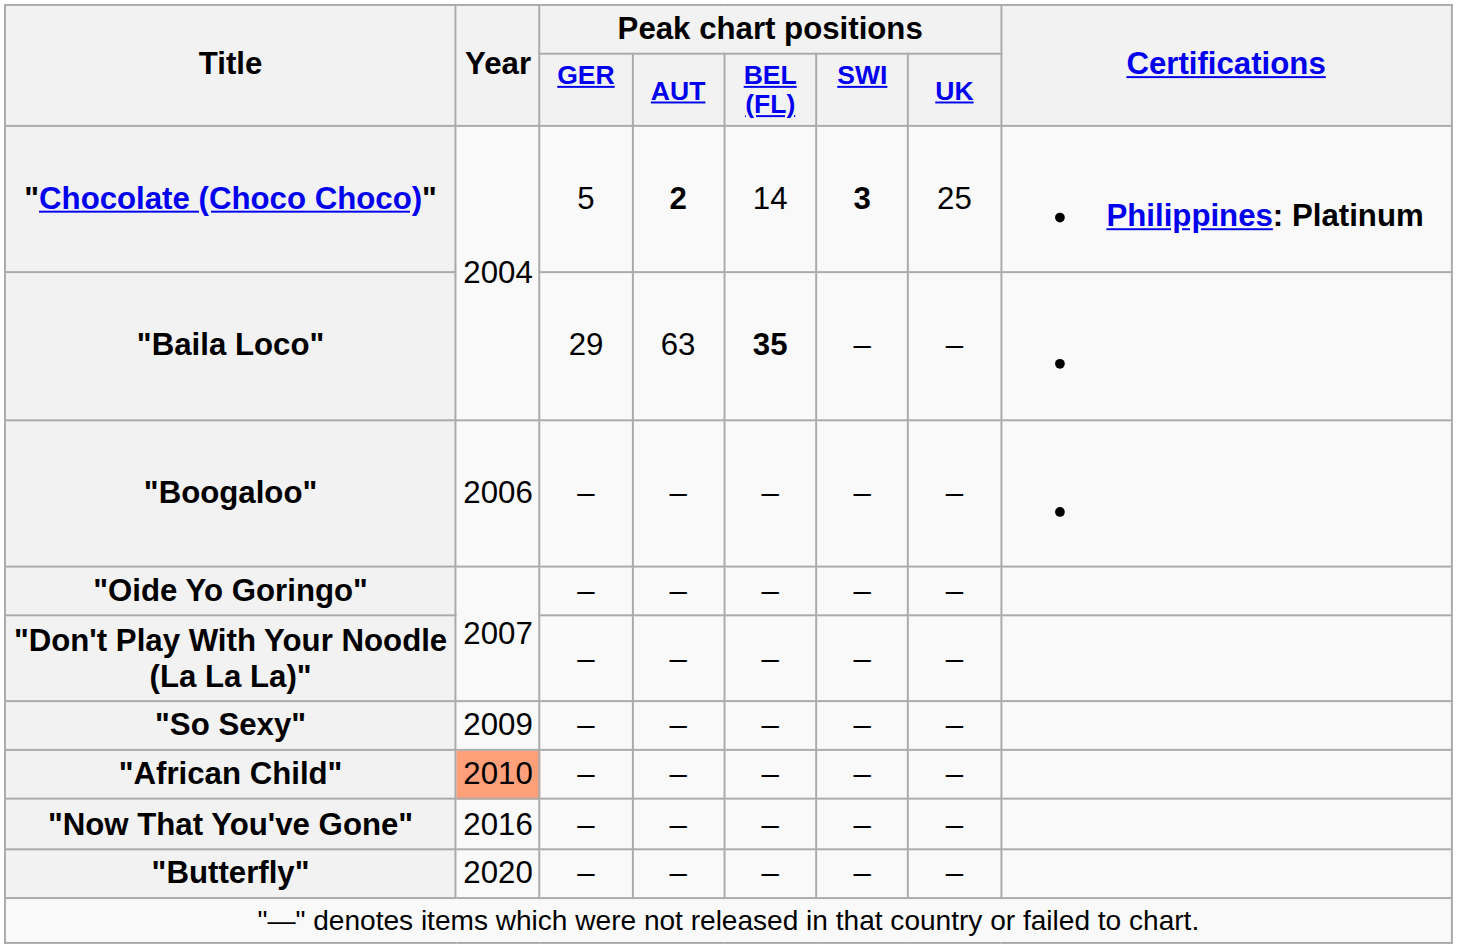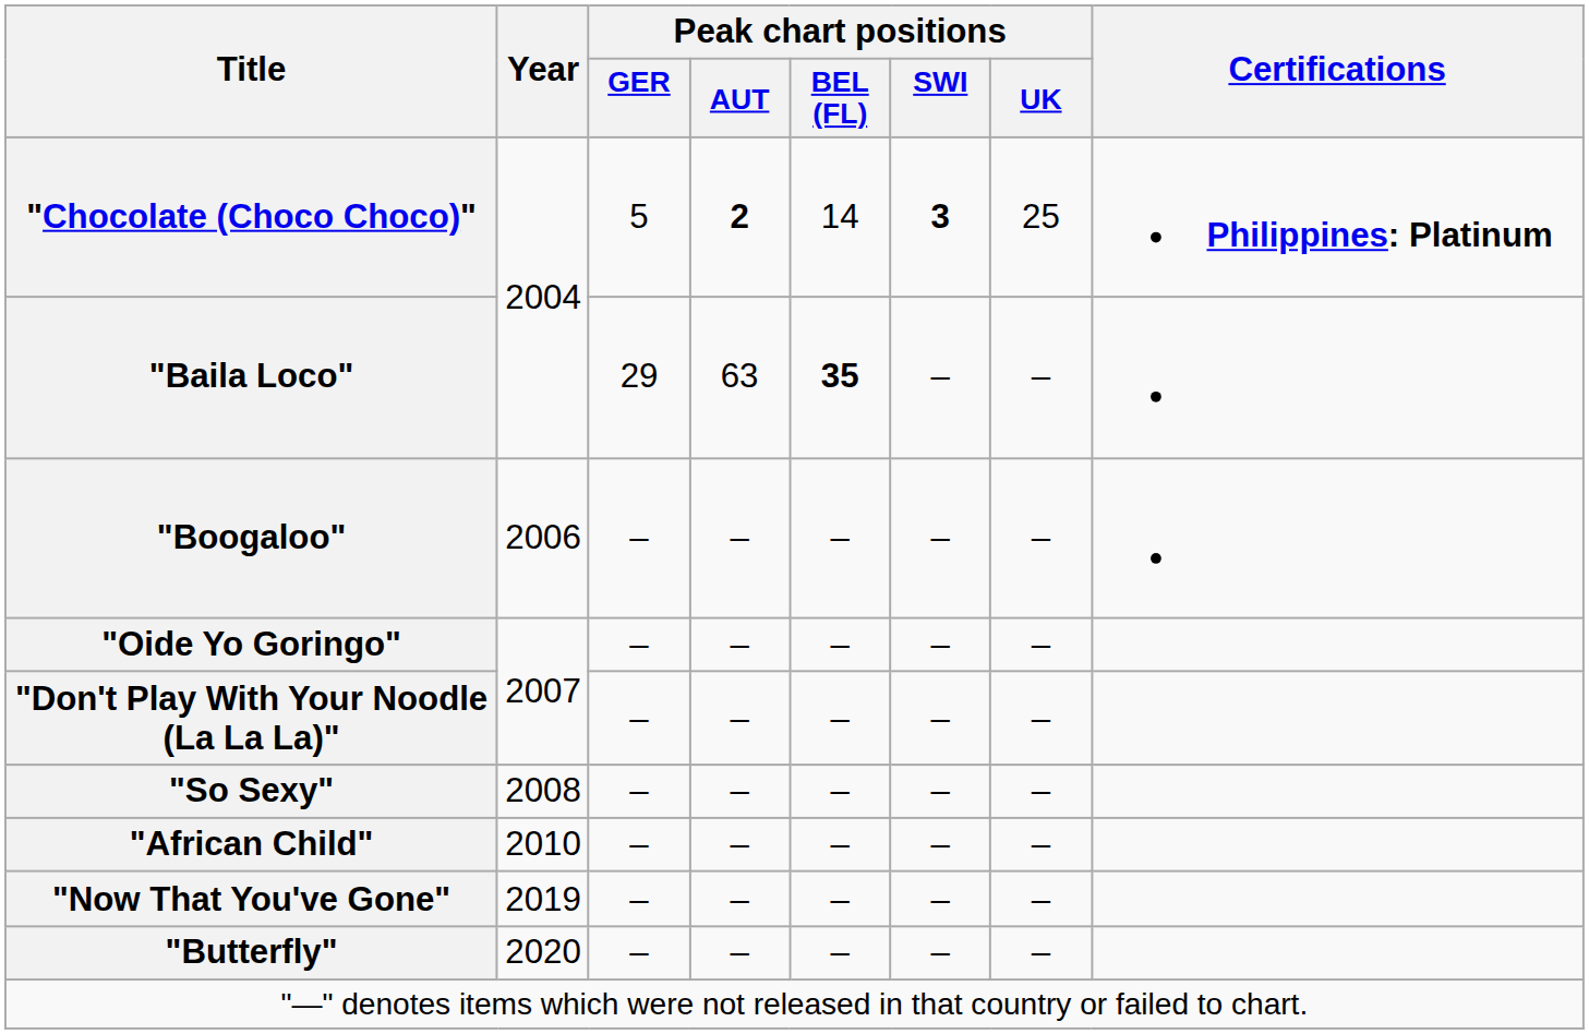 <table class="wikitable plainrowheaders" style="text-align:center;">
 <tr>
 <th rowspan="2" scope="col" style="width:14em;">Title</th>
 <th rowspan="2" scope="col">Year</th>
 <th colspan="5">Peak chart positions</th>
 <th rowspan="2" scope="col" style="width:14em;"><a href='#'>Certifications</a></th>
 </tr>
 <tr>
 <th scope="col" style="width:3em;font-size:85%;"><a href='#'>GER</a><br><br></th>
 <th scope="col" style="width:3em;font-size:85%;"><a href='#'>AUT</a><br></th>
 <th scope="col" style="width:3em;font-size:85%;"><a href='#'>BEL<br>(FL)</a><br></th>
 <th scope="col" style="width:3em;font-size:85%;"><a href='#'>SWI</a><br><br></th>
 <th scope="col" style="width:3em;font-size:85%;"><a href='#'>UK</a><br></th>
 </tr>
 <tr>
 <th scope="row">"<a href='#'>Chocolate (Choco Choco)</a>"</th>
 <td rowspan="2">2004</td>
 <td>5</td>
 <td><strong>2</strong></td>
 <td>14</td>
 <td><strong>3</strong></td>
 <td>25</td>
 <td><strong><br><ul><li><a href='#'>Philippines</a>: Platinum</li></ul></strong></td>
 </tr>
 <tr>
 <th scope="row">"Baila Loco"</th>
 <td>29</td>
 <td>63</td>
 <td><strong>35</strong></td>
 <td>–</td>
 <td>–</td>
 <td><br><ul><li></li></ul></td>
 </tr>
 <tr>
 <th scope="row">"Boogaloo"</th>
 <td>2006</td>
 <td>–</td>
 <td>–</td>
 <td>–</td>
 <td>–</td>
 <td>–</td>
 <td><br><ul><li></li></ul></td>
 </tr>
 <tr>
 <th scope="row">"Oide Yo Goringo"</th>
 <td rowspan="2">2007</td>
 <td>–</td>
 <td>–</td>
 <td>–</td>
 <td>–</td>
 <td>–</td>
 <td></td>
 </tr>
 <tr>
 <th scope="row">"Don't Play With Your Noodle (La La La)"</th>
 <td>–</td>
 <td>–</td>
 <td>–</td>
 <td>–</td>
 <td>–</td>
 <td></td>
 </tr>
 <tr>
 <th scope="row">"So Sexy"</th>
-<td>2009</td>
+<td>2008</td>
 <td>–</td>
 <td>–</td>
 <td>–</td>
 <td>–</td>
 <td>–</td>
 <td></td>
 </tr>
 <tr>
 <th scope="row">"African Child"</th>
-<td style="background: lightsalmon;">2010</td>
+<td>2010</td>
 <td>–</td>
 <td>–</td>
 <td>–</td>
 <td>–</td>
 <td>–</td>
 <td></td>
 </tr>
 <tr>
 <th scope="row">"Now That You've Gone"</th>
-<td>2016</td>
+<td>2019</td>
 <td>–</td>
 <td>–</td>
 <td>–</td>
 <td>–</td>
 <td>–</td>
 <td></td>
 </tr>
 <tr>
 <th scope="row">"Butterfly"</th>
 <td>2020</td>
 <td>–</td>
 <td>–</td>
 <td>–</td>
 <td>–</td>
 <td>–</td>
 <td></td>
 </tr>
 <tr>
 <td colspan="9" style="font-size:90%;" align="center">"—" denotes items which were not released in that country or failed to chart.</td>
 </tr>
 </table>
